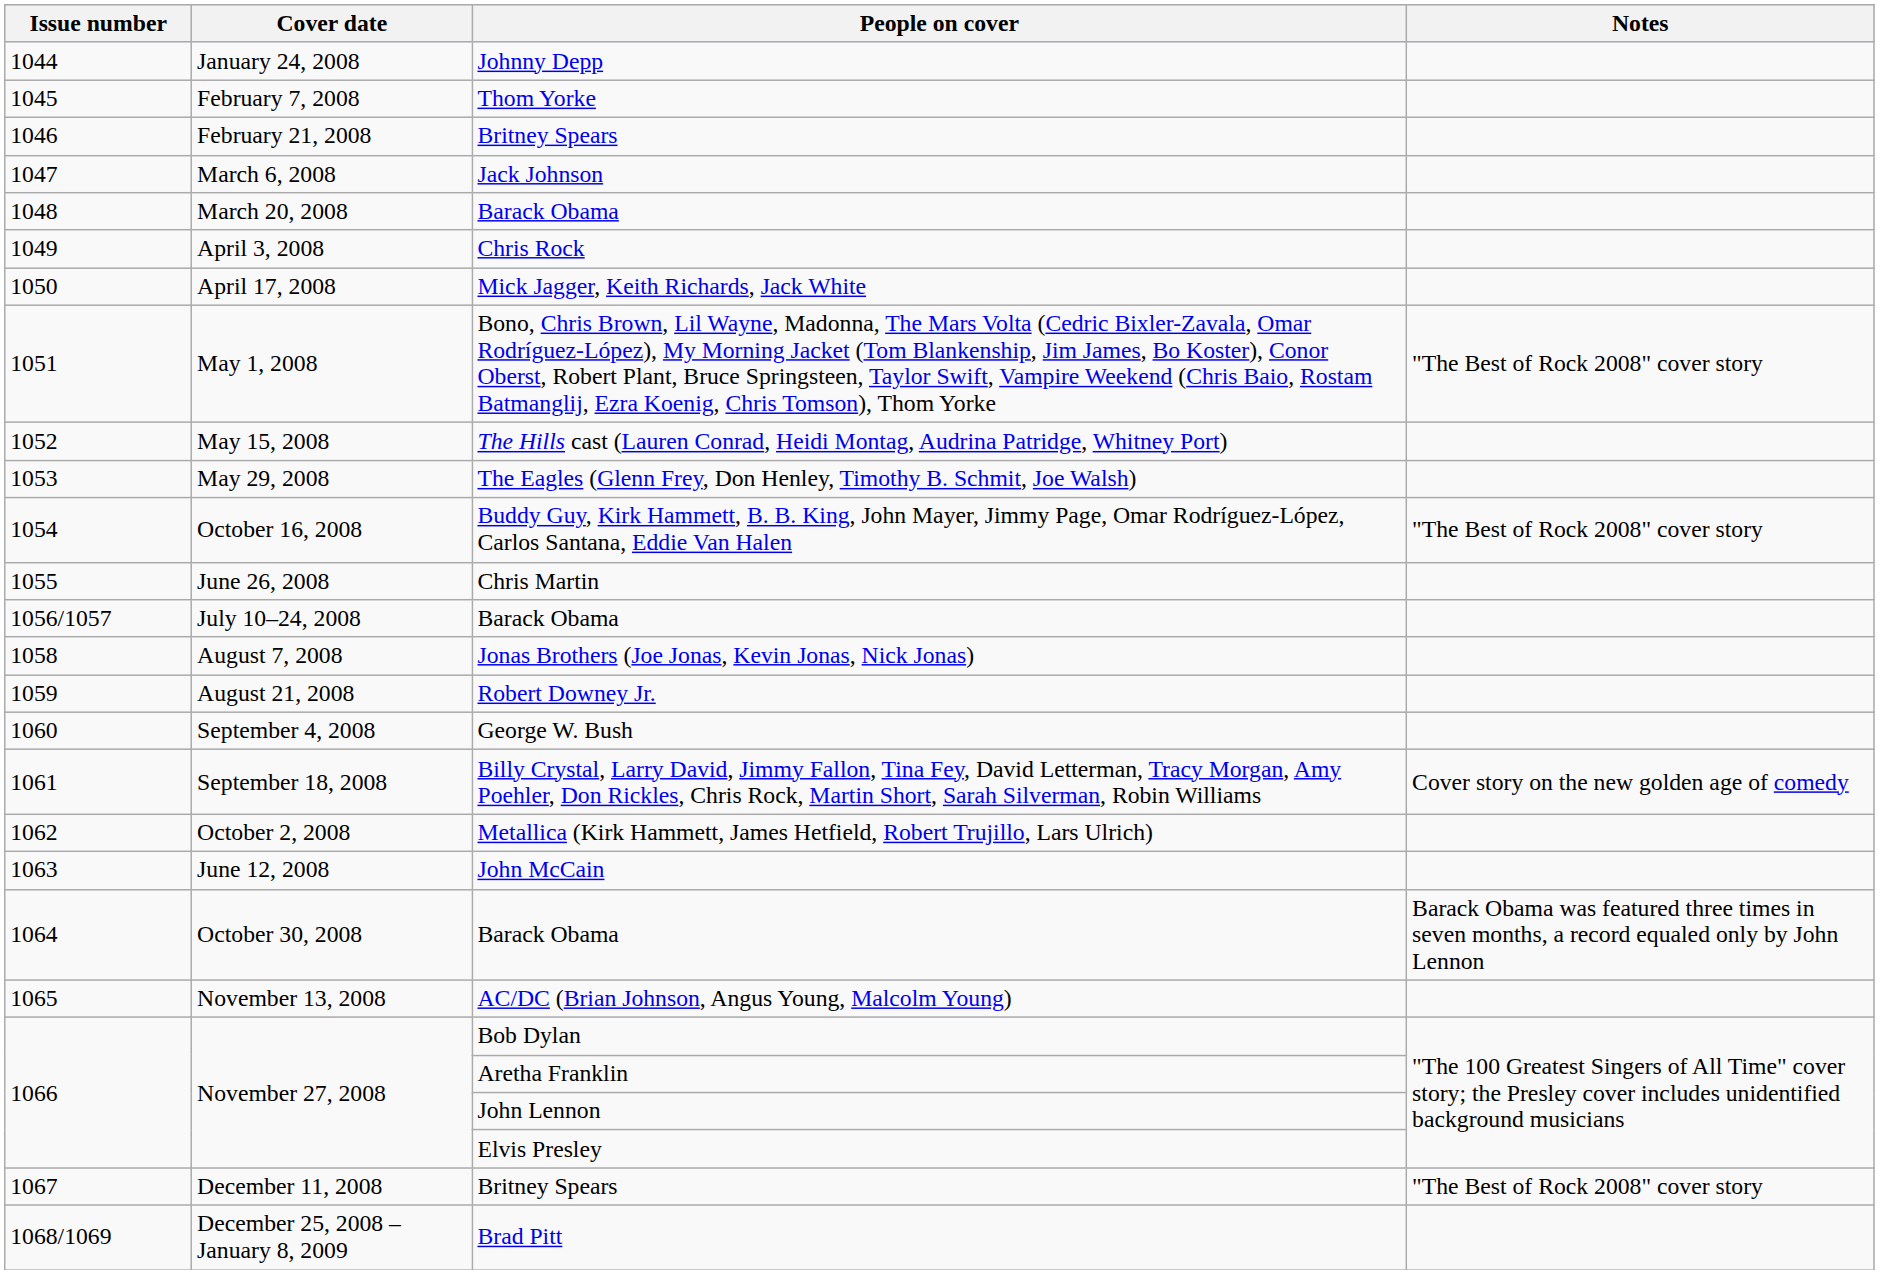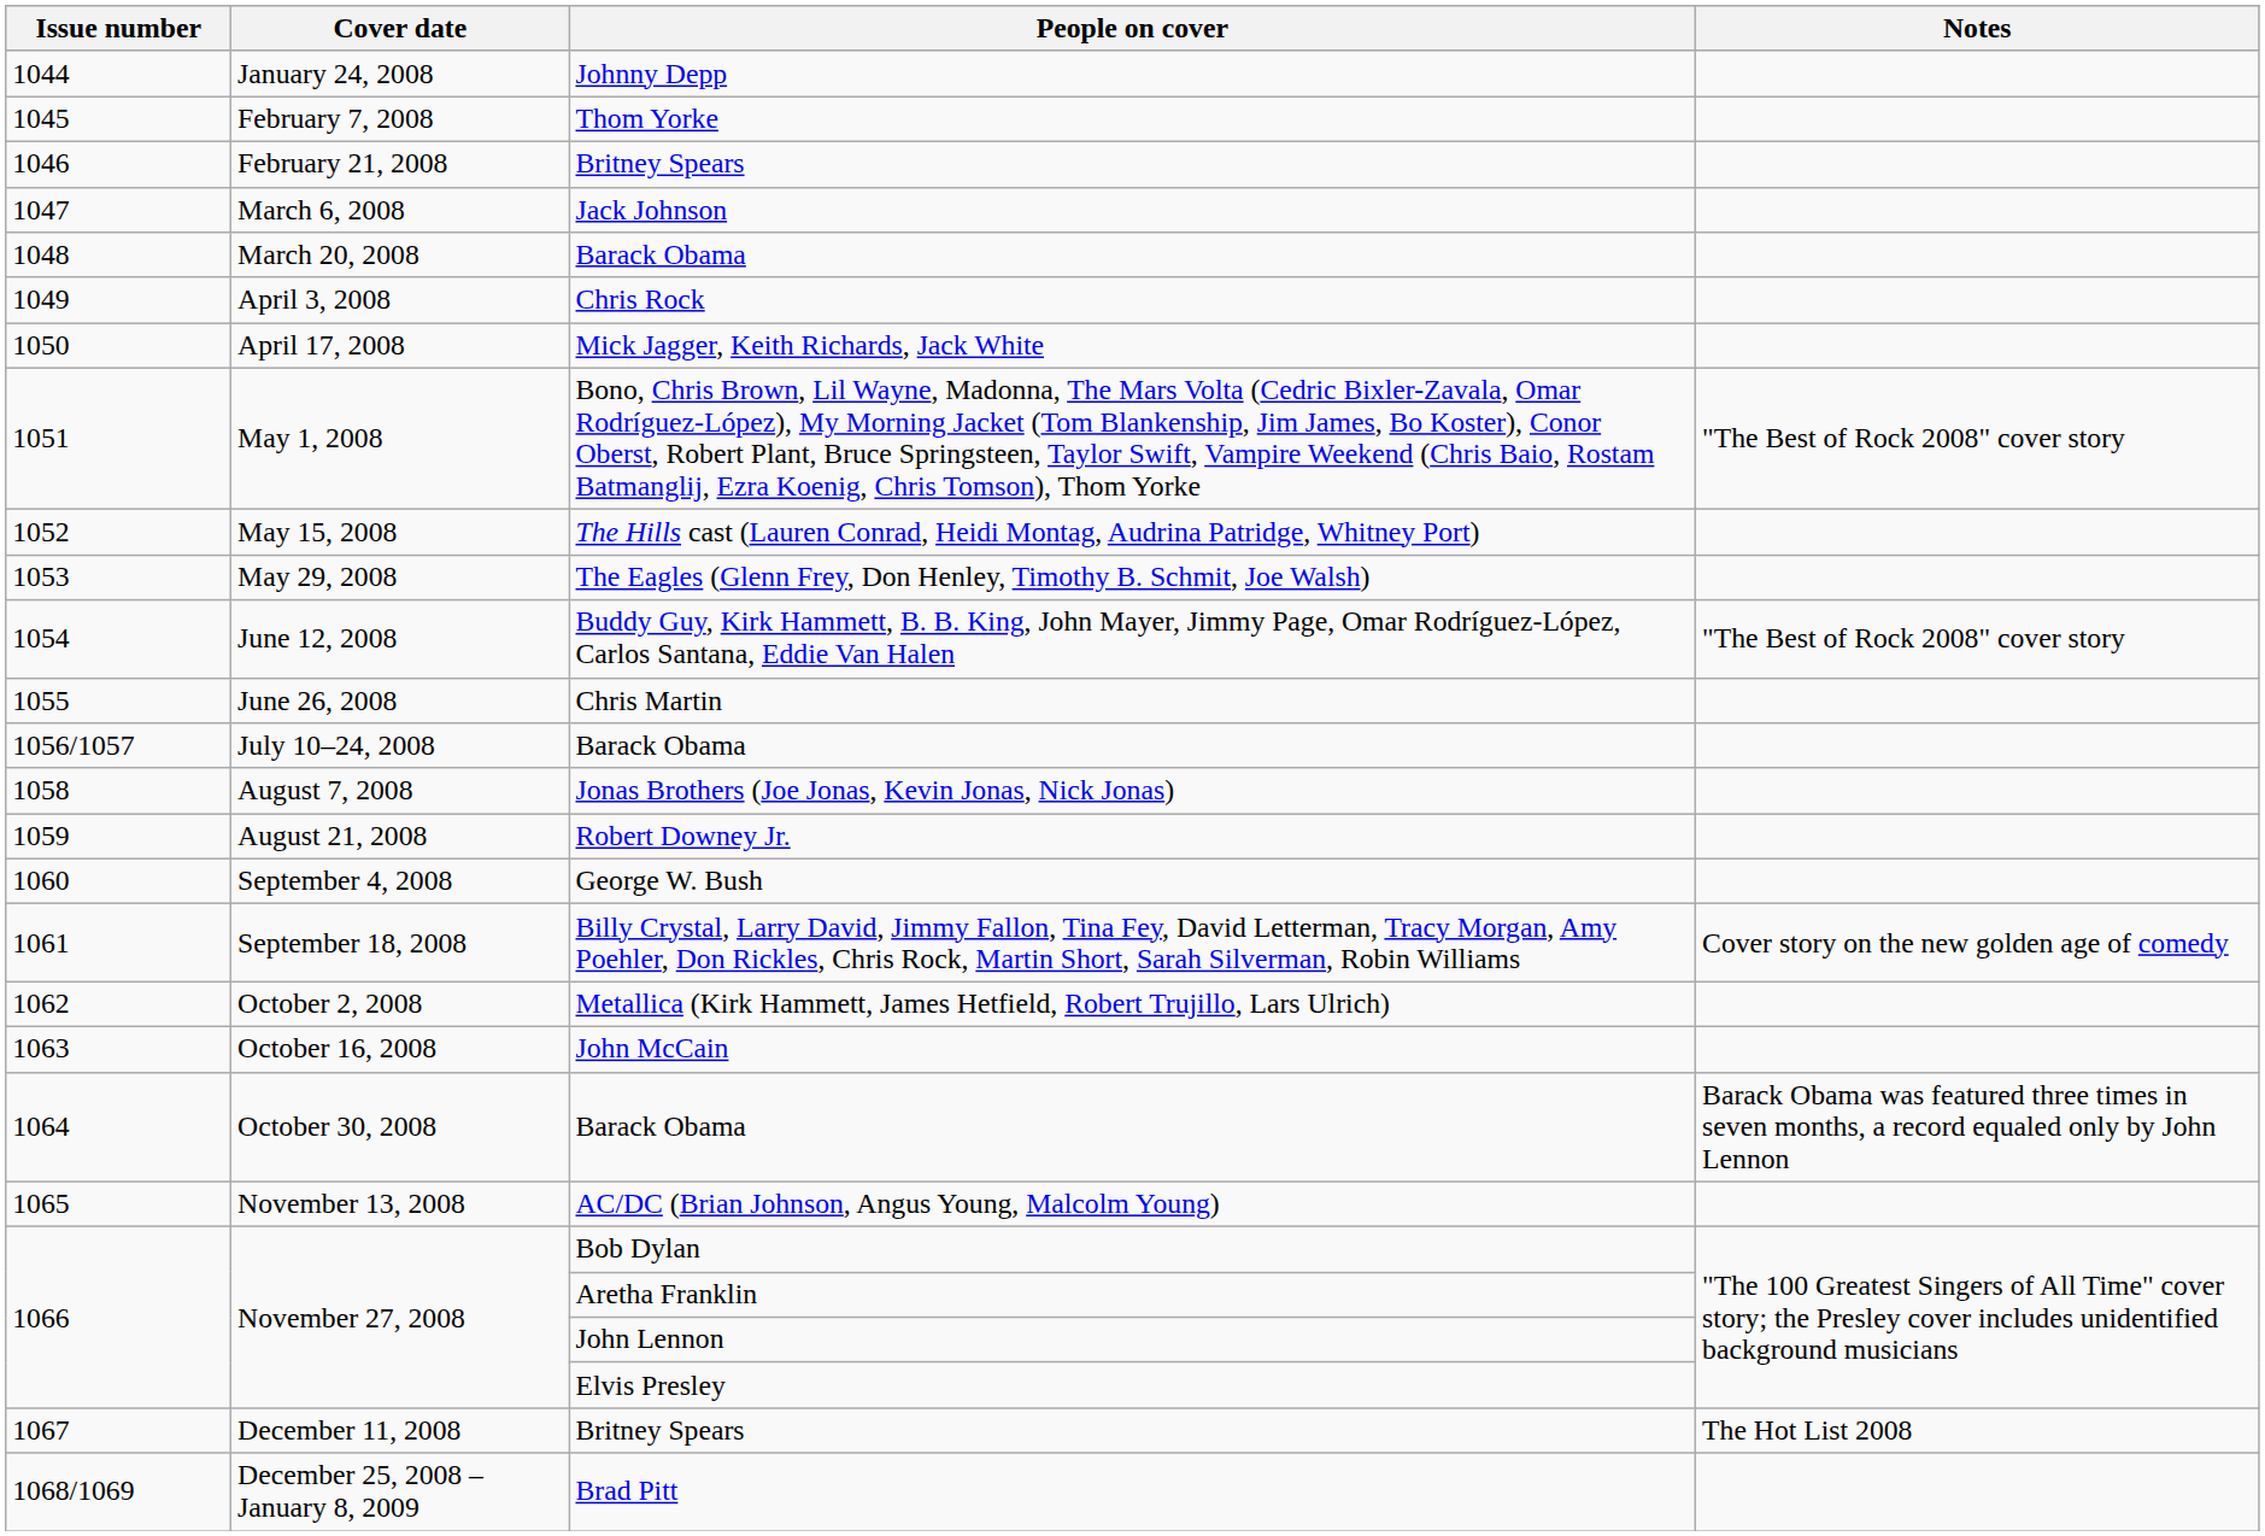 <table class="wikitable sortable" style="margin:auto;width:100%;">
 <tr style="background:#ccf;">
 <th style="width:10%;">Issue number</th>
 <th style="width:15%;">Cover date</th>
 <th style="width:50%;">People on cover</th>
 <th style="width:25%;">Notes</th>
 </tr>
 <tr>
 <td>1044</td>
 <td>January 24, 2008</td>
 <td><a href='#'>Johnny Depp</a></td>
 <td></td>
 </tr>
 <tr>
 <td>1045</td>
 <td>February 7, 2008</td>
 <td><a href='#'>Thom Yorke</a></td>
 <td></td>
 </tr>
 <tr>
 <td>1046</td>
 <td>February 21, 2008</td>
 <td><a href='#'>Britney Spears</a></td>
 <td></td>
 </tr>
 <tr>
 <td>1047</td>
 <td>March 6, 2008</td>
 <td><a href='#'>Jack Johnson</a></td>
 <td></td>
 </tr>
 <tr>
 <td>1048</td>
 <td>March 20, 2008</td>
 <td><a href='#'>Barack Obama</a></td>
 <td></td>
 </tr>
 <tr>
 <td>1049</td>
 <td>April 3, 2008</td>
 <td><a href='#'>Chris Rock</a></td>
 <td></td>
 </tr>
 <tr>
 <td>1050</td>
 <td>April 17, 2008</td>
 <td><a href='#'>Mick Jagger</a>, <a href='#'>Keith Richards</a>, <a href='#'>Jack White</a></td>
 <td></td>
 </tr>
 <tr>
 <td>1051</td>
 <td>May 1, 2008</td>
 <td>Bono, <a href='#'>Chris Brown</a>, <a href='#'>Lil Wayne</a>, Madonna, <a href='#'>The Mars Volta</a> (<a href='#'>Cedric Bixler-Zavala</a>, <a href='#'>Omar Rodríguez-López</a>), <a href='#'>My Morning Jacket</a> (<a href='#'>Tom Blankenship</a>, <a href='#'>Jim James</a>, <a href='#'>Bo Koster</a>), <a href='#'>Conor Oberst</a>, Robert Plant, Bruce Springsteen, <a href='#'>Taylor Swift</a>, <a href='#'>Vampire Weekend</a> (<a href='#'>Chris Baio</a>, <a href='#'>Rostam Batmanglij</a>, <a href='#'>Ezra Koenig</a>, <a href='#'>Chris Tomson</a>), Thom Yorke</td>
 <td>"The Best of Rock 2008" cover story</td>
 </tr>
 <tr>
 <td>1052</td>
 <td>May 15, 2008</td>
 <td><em><a href='#'>The Hills</a></em> cast (<a href='#'>Lauren Conrad</a>, <a href='#'>Heidi Montag</a>, <a href='#'>Audrina Patridge</a>, <a href='#'>Whitney Port</a>)</td>
 <td></td>
 </tr>
 <tr>
 <td>1053</td>
 <td>May 29, 2008</td>
 <td><a href='#'>The Eagles</a> (<a href='#'>Glenn Frey</a>, Don Henley, <a href='#'>Timothy B. Schmit</a>, <a href='#'>Joe Walsh</a>)</td>
 <td></td>
 </tr>
 <tr>
 <td>1054</td>
-<td>October 16, 2008</td>
+<td>June 12, 2008</td>
 <td><a href='#'>Buddy Guy</a>, <a href='#'>Kirk Hammett</a>, <a href='#'>B. B. King</a>, John Mayer, Jimmy Page, Omar Rodríguez-López, Carlos Santana, <a href='#'>Eddie Van Halen</a></td>
 <td>"The Best of Rock 2008" cover story</td>
 </tr>
 <tr>
 <td>1055</td>
 <td>June 26, 2008</td>
 <td>Chris Martin</td>
 <td></td>
 </tr>
 <tr>
 <td>1056/1057</td>
 <td>July 10–24, 2008</td>
 <td>Barack Obama</td>
 <td></td>
 </tr>
 <tr>
 <td>1058</td>
 <td>August 7, 2008</td>
 <td><a href='#'>Jonas Brothers</a> (<a href='#'>Joe Jonas</a>, <a href='#'>Kevin Jonas</a>, <a href='#'>Nick Jonas</a>)</td>
 <td></td>
 </tr>
 <tr>
 <td>1059</td>
 <td>August 21, 2008</td>
 <td><a href='#'>Robert Downey Jr.</a></td>
 <td></td>
 </tr>
 <tr>
 <td>1060</td>
 <td>September 4, 2008</td>
 <td>George W. Bush</td>
 <td></td>
 </tr>
 <tr>
 <td>1061</td>
 <td>September 18, 2008</td>
 <td><a href='#'>Billy Crystal</a>, <a href='#'>Larry David</a>, <a href='#'>Jimmy Fallon</a>, <a href='#'>Tina Fey</a>, David Letterman, <a href='#'>Tracy Morgan</a>, <a href='#'>Amy Poehler</a>, <a href='#'>Don Rickles</a>, Chris Rock, <a href='#'>Martin Short</a>, <a href='#'>Sarah Silverman</a>, Robin Williams</td>
 <td>Cover story on the new golden age of <a href='#'>comedy</a></td>
 </tr>
 <tr>
 <td>1062</td>
 <td>October 2, 2008</td>
 <td><a href='#'>Metallica</a> (Kirk Hammett, James Hetfield, <a href='#'>Robert Trujillo</a>, Lars Ulrich)</td>
 <td></td>
 </tr>
 <tr>
 <td>1063</td>
-<td>June 12, 2008</td>
+<td>October 16, 2008</td>
 <td><a href='#'>John McCain</a></td>
 <td></td>
 </tr>
 <tr>
 <td>1064</td>
 <td>October 30, 2008</td>
 <td>Barack Obama</td>
 <td>Barack Obama was featured three times in seven months, a record equaled only by John Lennon</td>
 </tr>
 <tr>
 <td>1065</td>
 <td>November 13, 2008</td>
 <td><a href='#'>AC/DC</a> (<a href='#'>Brian Johnson</a>, Angus Young, <a href='#'>Malcolm Young</a>)</td>
 <td></td>
 </tr>
 <tr>
 <td rowspan="4">1066</td>
 <td rowspan="4">November 27, 2008</td>
 <td>Bob Dylan</td>
 <td rowspan="4">"The 100 Greatest Singers of All Time" cover story; the Presley cover includes unidentified background musicians</td>
 </tr>
 <tr>
 <td>Aretha Franklin</td>
 </tr>
 <tr>
 <td>John Lennon</td>
 </tr>
 <tr>
 <td>Elvis Presley</td>
 </tr>
 <tr>
 <td>1067</td>
 <td>December 11, 2008</td>
 <td>Britney Spears</td>
-<td>"The Best of Rock 2008" cover story</td>
+<td>The Hot List 2008</td>
 </tr>
 <tr>
 <td>1068/1069</td>
 <td>December 25, 2008 – January 8, 2009</td>
 <td><a href='#'>Brad Pitt</a></td>
 <td></td>
 </tr>
 </table>
